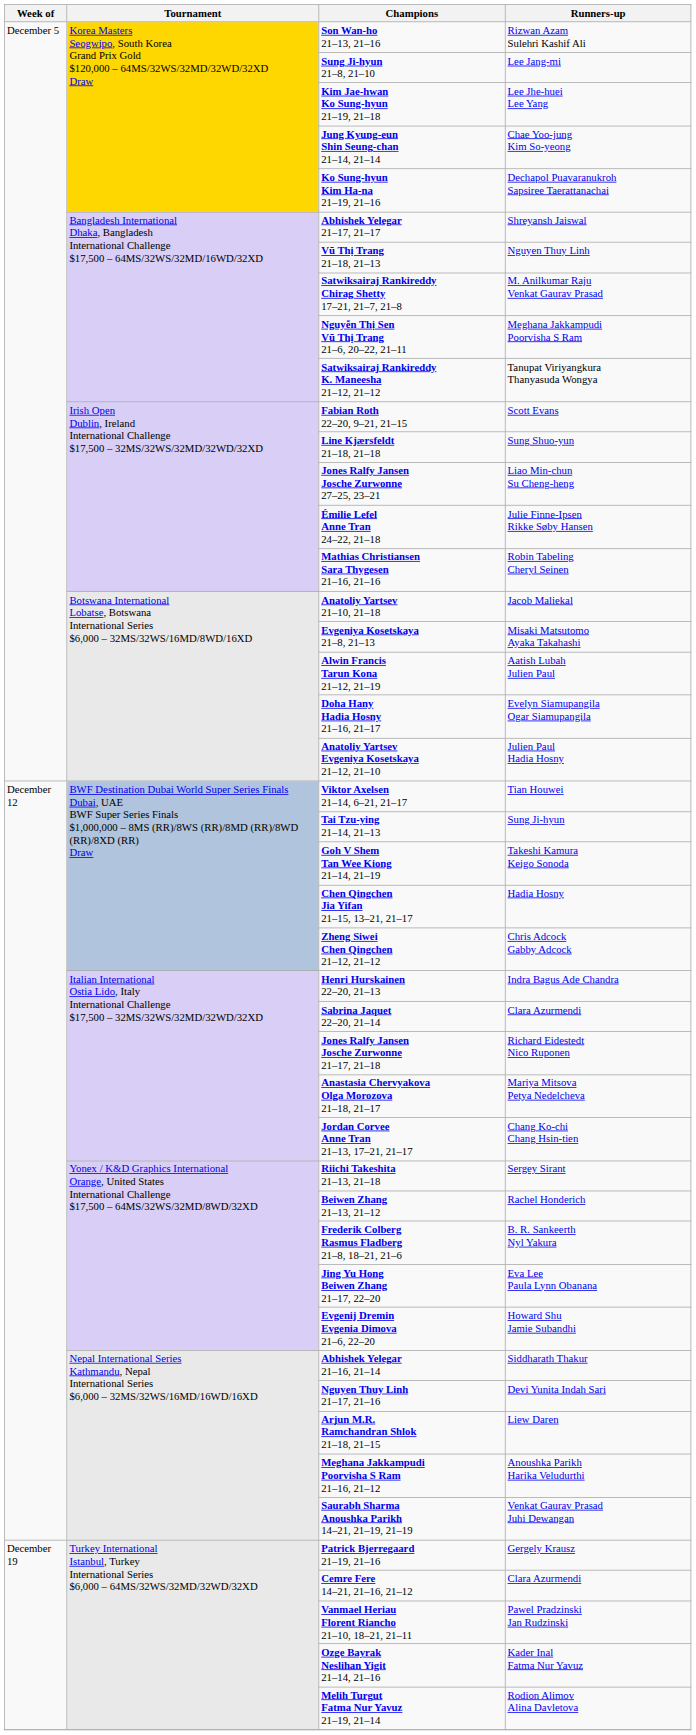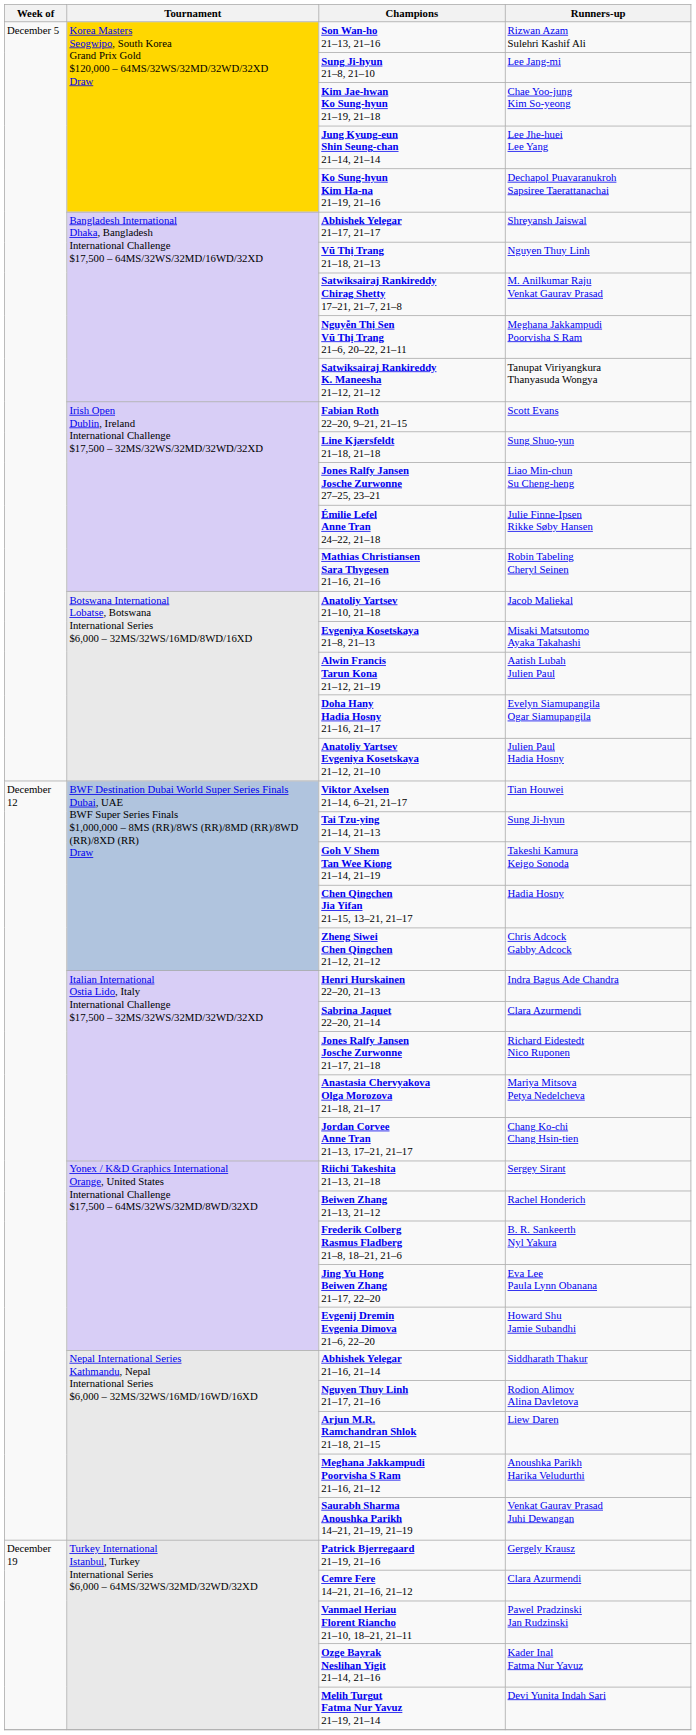 <table class=wikitable style=font-size:85%>
 <tr>
 <th width=75>Week of</th>
 <th width=330>Tournament</th>
 <th width=250>Champions</th>
 <th width=250>Runners-up</th>
 </tr>
 <tr valign=top>
 <td rowspan=20>December 5</td>
 <td style="background:gold;" rowspan="5"><a href='#'>Korea Masters</a><br><a href='#'>Seogwipo</a>, South Korea<br>Grand Prix Gold<br>$120,000 – 64MS/32WS/32MD/32WD/32XD<br><a href='#'>Draw</a></td>
 <td> <strong><a href='#'>Son Wan-ho</a></strong><br>21–13, 21–16</td>
 <td> <a href='#'>Rizwan Azam</a><br> Sulehri Kashif Ali</td>
 </tr>
 <tr valign=top>
 <td> <strong><a href='#'>Sung Ji-hyun</a></strong><br>21–8, 21–10</td>
 <td> <a href='#'>Lee Jang-mi</a></td>
 </tr>
 <tr valign=top>
 <td> <strong><a href='#'>Kim Jae-hwan</a><br> <a href='#'>Ko Sung-hyun</a></strong><br>21–19, 21–18</td>
-<td> <a href='#'>Lee Jhe-huei</a><br> <a href='#'>Lee Yang</a></td>
+<td> <a href='#'>Chae Yoo-jung</a> <br> <a href='#'>Kim So-yeong</a></td>
 </tr>
 <tr valign=top>
 <td> <strong><a href='#'>Jung Kyung-eun</a><br> <a href='#'>Shin Seung-chan</a></strong><br>21–14, 21–14</td>
-<td> <a href='#'>Chae Yoo-jung</a> <br> <a href='#'>Kim So-yeong</a></td>
+<td> <a href='#'>Lee Jhe-huei</a><br> <a href='#'>Lee Yang</a></td>
 </tr>
 <tr valign=top>
 <td> <strong><a href='#'>Ko Sung-hyun</a><br> <a href='#'>Kim Ha-na</a></strong><br>21–19, 21–16</td>
 <td> <a href='#'>Dechapol Puavaranukroh</a><br> <a href='#'>Sapsiree Taerattanachai</a></td>
 </tr>
 <tr valign=top>
 <td style="background:#d8cef6;" rowspan="5"><a href='#'>Bangladesh International</a><br><a href='#'>Dhaka</a>, Bangladesh<br>International Challenge<br>$17,500 – 64MS/32WS/32MD/16WD/32XD</td>
 <td> <strong><a href='#'>Abhishek Yelegar</a></strong><br>21–17, 21–17</td>
 <td> <a href='#'>Shreyansh Jaiswal</a></td>
 </tr>
 <tr valign=top>
 <td> <strong><a href='#'>Vũ Thị Trang</a></strong><br>21–18, 21–13</td>
 <td> <a href='#'>Nguyen Thuy Linh</a></td>
 </tr>
 <tr valign=top>
 <td> <strong><a href='#'>Satwiksairaj Rankireddy</a><br> <a href='#'>Chirag Shetty</a></strong><br>17–21, 21–7, 21–8</td>
 <td> <a href='#'>M. Anilkumar Raju</a><br> <a href='#'>Venkat Gaurav Prasad</a></td>
 </tr>
 <tr valign=top>
 <td> <strong><a href='#'>Nguyễn Thị Sen</a><br> <a href='#'>Vũ Thị Trang</a></strong><br>21–6, 20–22, 21–11</td>
 <td> <a href='#'>Meghana Jakkampudi</a><br> <a href='#'>Poorvisha S Ram</a></td>
 </tr>
 <tr valign=top>
 <td> <strong><a href='#'>Satwiksairaj Rankireddy</a><br> <a href='#'>K. Maneesha</a></strong><br>21–12, 21–12</td>
 <td> Tanupat Viriyangkura<br> Thanyasuda Wongya</td>
 </tr>
 <tr valign=top>
 <td style="background:#d8cef6;" rowspan="5"><a href='#'>Irish Open</a><br> <a href='#'>Dublin</a>, Ireland<br>International Challenge<br>$17,500 – 32MS/32WS/32MD/32WD/32XD</td>
 <td> <strong><a href='#'>Fabian Roth</a></strong><br>22–20, 9–21, 21–15</td>
 <td> <a href='#'>Scott Evans</a></td>
 </tr>
 <tr valign=top>
 <td> <strong><a href='#'>Line Kjærsfeldt</a></strong><br>21–18, 21–18</td>
 <td> <a href='#'>Sung Shuo-yun</a></td>
 </tr>
 <tr valign=top>
 <td> <strong><a href='#'>Jones Ralfy Jansen</a><br> <a href='#'>Josche Zurwonne</a></strong><br>27–25, 23–21</td>
 <td> <a href='#'>Liao Min-chun</a><br> <a href='#'>Su Cheng-heng</a></td>
 </tr>
 <tr valign=top>
 <td> <strong><a href='#'>Émilie Lefel</a><br> <a href='#'>Anne Tran</a></strong><br>24–22, 21–18</td>
 <td> <a href='#'>Julie Finne-Ipsen</a><br> <a href='#'>Rikke Søby Hansen</a></td>
 </tr>
 <tr valign=top>
 <td> <strong><a href='#'>Mathias Christiansen</a><br> <a href='#'>Sara Thygesen</a></strong><br>21–16, 21–16</td>
 <td> <a href='#'>Robin Tabeling</a><br> <a href='#'>Cheryl Seinen</a></td>
 </tr>
 <tr valign=top>
 <td style="background:#e9e9e9;" rowspan="5"><a href='#'>Botswana International</a><br><a href='#'>Lobatse</a>, Botswana<br>International Series<br>$6,000 – 32MS/32WS/16MD/8WD/16XD</td>
 <td> <strong><a href='#'>Anatoliy Yartsev</a></strong><br>21–10, 21–18</td>
 <td> <a href='#'>Jacob Maliekal</a></td>
 </tr>
 <tr valign=top>
 <td> <strong><a href='#'>Evgeniya Kosetskaya</a></strong><br>21–8, 21–13</td>
 <td> <a href='#'>Misaki Matsutomo</a><br> <a href='#'>Ayaka Takahashi</a></td>
 </tr>
 <tr valign=top>
 <td> <strong><a href='#'>Alwin Francis</a><br> <a href='#'>Tarun Kona</a></strong><br>21–12, 21–19</td>
 <td> <a href='#'>Aatish Lubah</a><br> <a href='#'>Julien Paul</a></td>
 </tr>
 <tr valign=top>
 <td> <strong><a href='#'>Doha Hany</a><br> <a href='#'>Hadia Hosny</a></strong><br>21–16, 21–17</td>
 <td> <a href='#'>Evelyn Siamupangila</a><br> <a href='#'>Ogar Siamupangila</a></td>
 </tr>
 <tr valign=top>
 <td> <strong><a href='#'>Anatoliy Yartsev</a><br> <a href='#'>Evgeniya Kosetskaya</a></strong><br>21–12, 21–10</td>
 <td> <a href='#'>Julien Paul</a><br> <a href='#'>Hadia Hosny</a></td>
 </tr>
 <tr valign=top>
 <td rowspan=20>December 12</td>
 <td style="background:#B0C4DE;" rowspan="5"><a href='#'>BWF Destination Dubai World Super Series Finals</a><br> <a href='#'>Dubai</a>, UAE<br>BWF Super Series Finals<br>$1,000,000 – 8MS (RR)/8WS (RR)/8MD (RR)/8WD (RR)/8XD (RR)<br><a href='#'>Draw</a></td>
 <td> <strong><a href='#'>Viktor Axelsen</a></strong><br>21–14, 6–21, 21–17</td>
 <td> <a href='#'>Tian Houwei</a></td>
 </tr>
 <tr valign=top>
 <td> <strong><a href='#'>Tai Tzu-ying</a></strong><br>21–14, 21–13</td>
 <td> <a href='#'>Sung Ji-hyun</a></td>
 </tr>
 <tr valign=top>
 <td> <strong><a href='#'>Goh V Shem</a><br> <a href='#'>Tan Wee Kiong</a></strong><br>21–14, 21–19</td>
 <td> <a href='#'>Takeshi Kamura</a><br> <a href='#'>Keigo Sonoda</a></td>
 </tr>
 <tr valign=top>
 <td> <strong><a href='#'>Chen Qingchen</a><br> <a href='#'>Jia Yifan</a></strong><br>21–15, 13–21, 21–17</td>
 <td> <a href='#'>Hadia Hosny</a></td>
 </tr>
 <tr valign=top>
 <td> <strong><a href='#'>Zheng Siwei</a><br> <a href='#'>Chen Qingchen</a></strong><br>21–12, 21–12</td>
 <td> <a href='#'>Chris Adcock</a><br> <a href='#'>Gabby Adcock</a></td>
 </tr>
 <tr valign=top>
 <td style="background:#d8cef6;" rowspan="5"><a href='#'>Italian International</a><br> <a href='#'>Ostia Lido</a>, Italy<br>International Challenge<br>$17,500 – 32MS/32WS/32MD/32WD/32XD</td>
 <td> <strong><a href='#'>Henri Hurskainen</a></strong><br>22–20, 21–13</td>
 <td> <a href='#'>Indra Bagus Ade Chandra</a></td>
 </tr>
 <tr valign=top>
 <td> <strong><a href='#'>Sabrina Jaquet</a></strong><br>22–20, 21–14</td>
 <td> <a href='#'>Clara Azurmendi</a></td>
 </tr>
 <tr valign=top>
 <td> <strong><a href='#'>Jones Ralfy Jansen</a><br> <a href='#'>Josche Zurwonne</a></strong><br>21–17, 21–18</td>
 <td> <a href='#'>Richard Eidestedt</a><br> <a href='#'>Nico Ruponen</a></td>
 </tr>
 <tr valign=top>
 <td> <strong><a href='#'>Anastasia Chervyakova</a><br> <a href='#'>Olga Morozova</a></strong><br>21–18, 21–17</td>
 <td> <a href='#'>Mariya Mitsova</a><br> <a href='#'>Petya Nedelcheva</a></td>
 </tr>
 <tr valign=top>
 <td> <strong><a href='#'>Jordan Corvee</a><br> <a href='#'>Anne Tran</a></strong><br>21–13, 17–21, 21–17</td>
 <td> <a href='#'>Chang Ko-chi</a><br> <a href='#'>Chang Hsin-tien</a></td>
 </tr>
 <tr valign=top>
 <td style="background:#d8cef6;" rowspan="5"><a href='#'>Yonex / K&D Graphics International</a><br> <a href='#'>Orange</a>, United States<br>International Challenge<br>$17,500 – 64MS/32WS/32MD/8WD/32XD</td>
 <td> <strong><a href='#'>Riichi Takeshita</a></strong><br>21–13, 21–18</td>
 <td> <a href='#'>Sergey Sirant</a></td>
 </tr>
 <tr valign=top>
 <td> <strong><a href='#'>Beiwen Zhang</a></strong><br>21–13, 21–12</td>
 <td> <a href='#'>Rachel Honderich</a></td>
 </tr>
 <tr valign=top>
 <td> <strong><a href='#'>Frederik Colberg</a><br> <a href='#'>Rasmus Fladberg</a></strong><br>21–8, 18–21, 21–6</td>
 <td> <a href='#'>B. R. Sankeerth</a><br> <a href='#'>Nyl Yakura</a></td>
 </tr>
 <tr valign=top>
 <td> <strong><a href='#'>Jing Yu Hong</a><br> <a href='#'>Beiwen Zhang</a></strong><br>21–17, 22–20</td>
 <td> <a href='#'>Eva Lee</a><br> <a href='#'>Paula Lynn Obanana</a></td>
 </tr>
 <tr valign=top>
 <td> <strong><a href='#'>Evgenij Dremin</a><br> <a href='#'>Evgenia Dimova</a></strong><br>21–6, 22–20</td>
 <td> <a href='#'>Howard Shu</a><br> <a href='#'>Jamie Subandhi</a></td>
 </tr>
 <tr valign=top>
 <td style="background:#e9e9e9;" rowspan="5"><a href='#'>Nepal International Series</a><br> <a href='#'>Kathmandu</a>, Nepal<br>International Series<br>$6,000 – 32MS/32WS/16MD/16WD/16XD</td>
 <td> <strong><a href='#'>Abhishek Yelegar</a></strong><br>21–16, 21–14</td>
 <td> <a href='#'>Siddharath Thakur</a></td>
 </tr>
 <tr valign=top>
 <td> <strong><a href='#'>Nguyen Thuy Linh</a></strong><br>21–17, 21–16</td>
-<td> <a href='#'>Devi Yunita Indah Sari</a></td>
+<td> <a href='#'>Rodion Alimov</a><br> <a href='#'>Alina Davletova</a></td>
 </tr>
 <tr valign=top>
 <td> <strong><a href='#'>Arjun M.R.</a><br> <a href='#'>Ramchandran Shlok</a></strong><br>21–18, 21–15</td>
 <td> <a href='#'>Liew Daren</a></td>
 </tr>
 <tr valign=top>
 <td> <strong><a href='#'>Meghana Jakkampudi</a><br> <a href='#'>Poorvisha S Ram</a></strong><br>21–16, 21–12</td>
 <td> <a href='#'>Anoushka Parikh</a><br> <a href='#'>Harika Veludurthi</a></td>
 </tr>
 <tr valign=top>
 <td> <strong><a href='#'>Saurabh Sharma</a><br> <a href='#'>Anoushka Parikh</a></strong><br>14–21, 21–19, 21–19</td>
 <td> <a href='#'>Venkat Gaurav Prasad</a><br> <a href='#'>Juhi Dewangan</a></td>
 </tr>
 <tr valign=top>
 <td rowspan=5>December 19</td>
 <td style="background:#e9e9e9;" rowspan="5"><a href='#'>Turkey International</a><br><a href='#'>Istanbul</a>, Turkey<br>International Series<br>$6,000 – 64MS/32WS/32MD/32WD/32XD</td>
 <td> <strong><a href='#'>Patrick Bjerregaard</a></strong><br>21–19, 21–16</td>
 <td> <a href='#'>Gergely Krausz</a></td>
 </tr>
 <tr valign=top>
 <td> <strong><a href='#'>Cemre Fere</a></strong><br>14–21, 21–16, 21–12</td>
 <td> <a href='#'>Clara Azurmendi</a></td>
 </tr>
 <tr valign=top>
 <td> <strong><a href='#'>Vanmael Heriau</a><br> <a href='#'>Florent Riancho</a></strong><br>21–10, 18–21, 21–11</td>
 <td> <a href='#'>Pawel Pradzinski</a><br> <a href='#'>Jan Rudzinski</a></td>
 </tr>
 <tr valign=top>
 <td> <strong><a href='#'>Ozge Bayrak</a><br> <a href='#'>Neslihan Yigit</a></strong><br>21–14, 21–16</td>
 <td> <a href='#'>Kader Inal</a><br> <a href='#'>Fatma Nur Yavuz</a></td>
 </tr>
 <tr valign=top>
 <td> <strong><a href='#'>Melih Turgut</a><br> <a href='#'>Fatma Nur Yavuz</a></strong><br>21–19, 21–14</td>
-<td> <a href='#'>Rodion Alimov</a><br> <a href='#'>Alina Davletova</a></td>
+<td> <a href='#'>Devi Yunita Indah Sari</a></td>
 </tr>
 <tr valign=top>
 </tr>
 </table>
